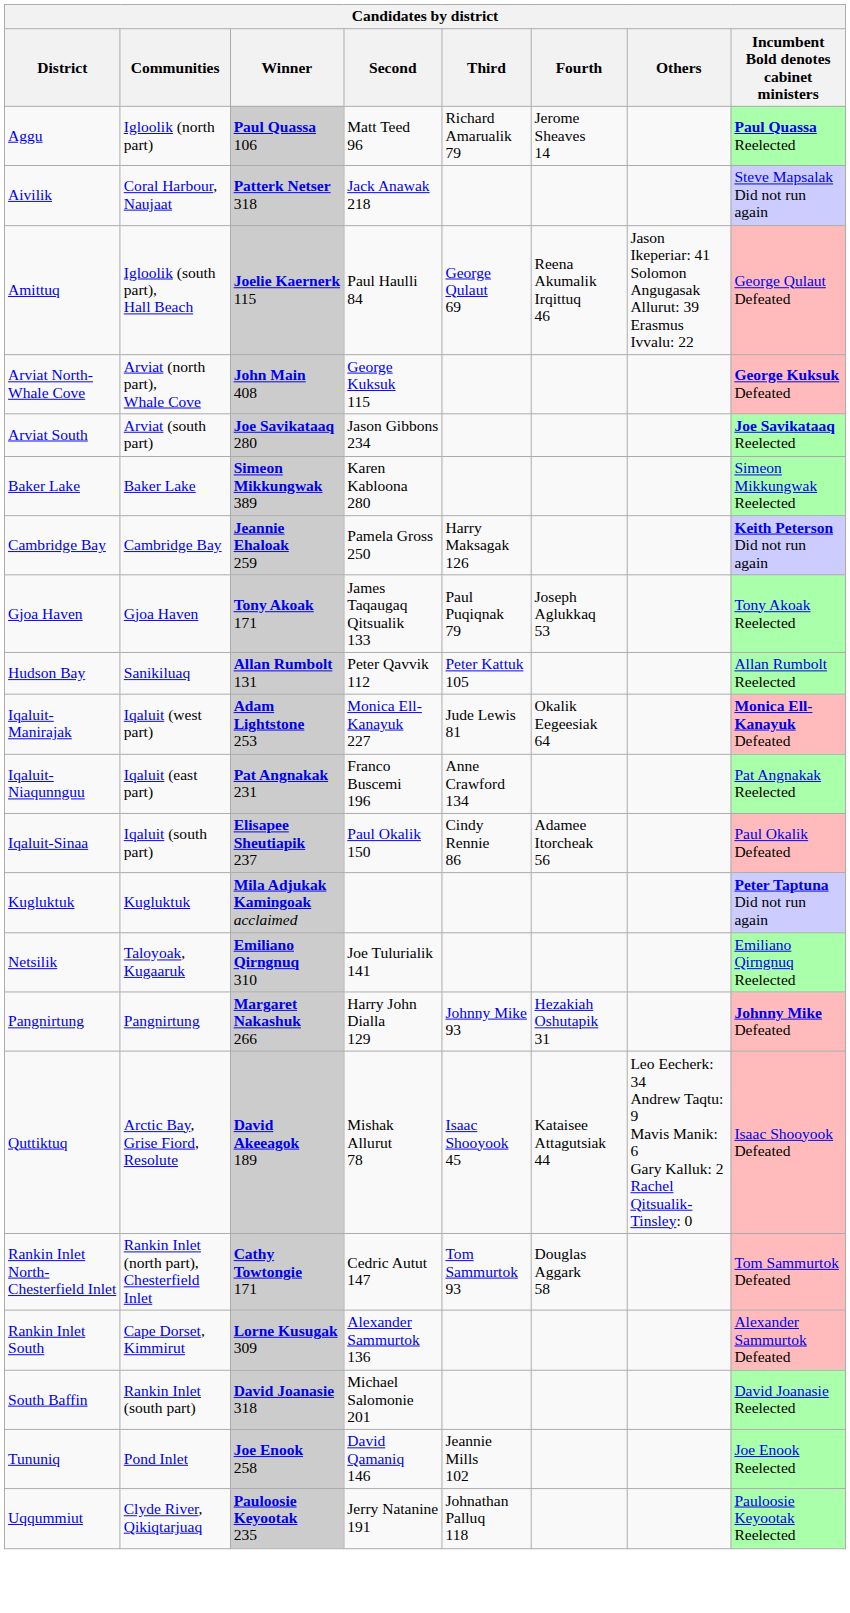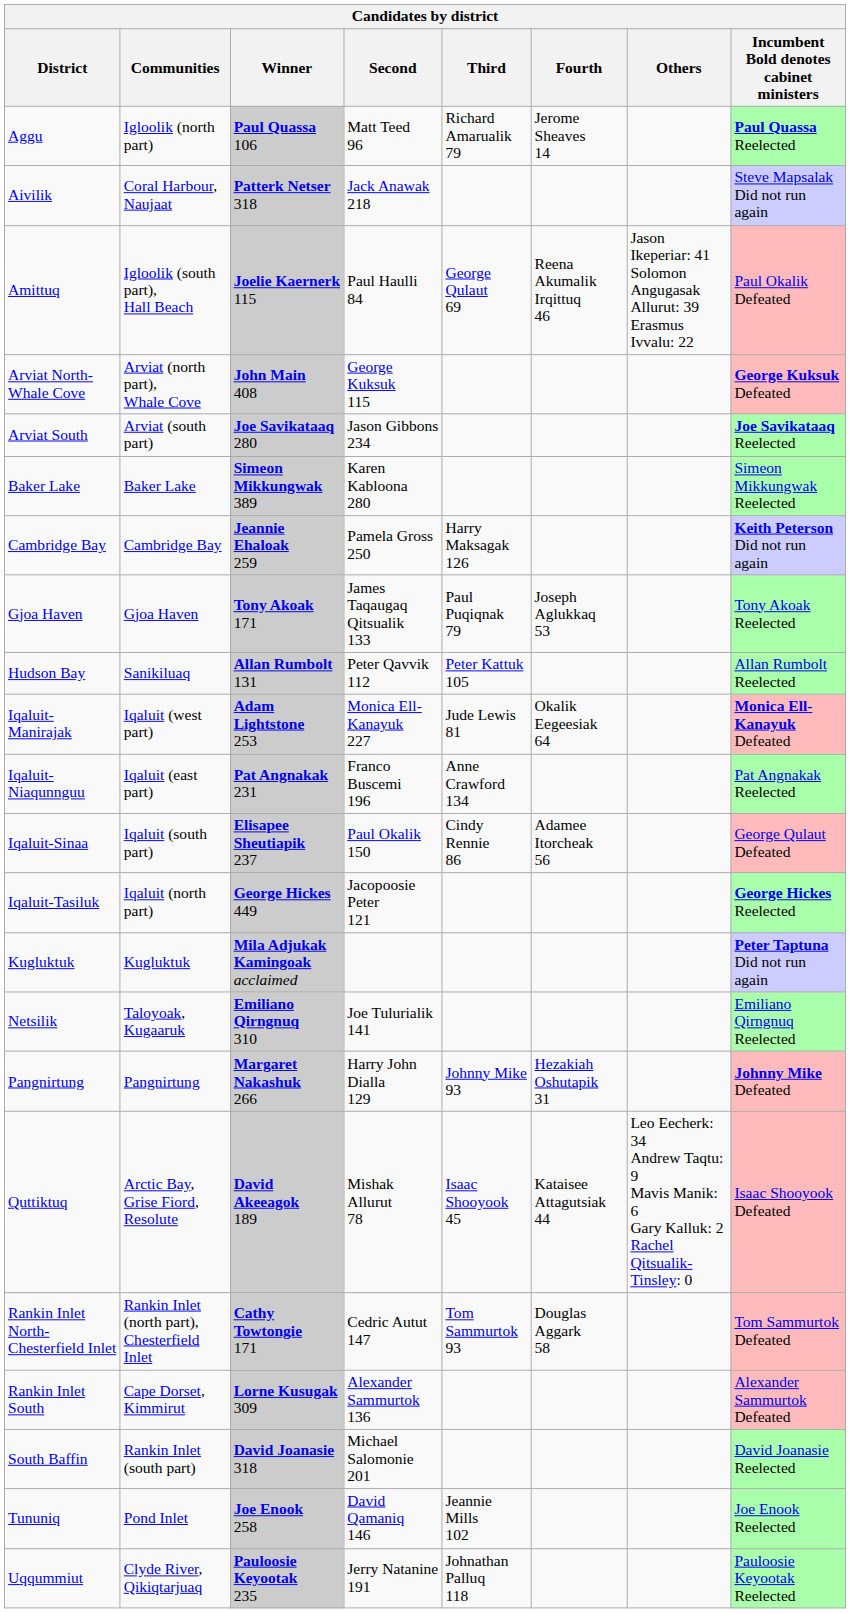 <table class=wikitable>
 <tr>
 <th colspan=8 align=center>Candidates by district</th>
 </tr>
 <tr>
 <th>District</th>
 <th>Communities</th>
 <th>Winner</th>
 <th>Second</th>
 <th>Third</th>
 <th>Fourth</th>
 <th>Others</th>
 <th>Incumbent<br>Bold denotes cabinet ministers</th>
 </tr>
 <tr>
 <td><a href='#'>Aggu</a></td>
 <td><a href='#'>Igloolik</a> (north part)</td>
 <td bgcolor="CCCCCC"><strong><a href='#'>Paul Quassa</a></strong><br>106</td>
 <td>Matt Teed<br>96</td>
 <td>Richard Amarualik<br>79</td>
 <td>Jerome Sheaves<br>14</td>
 <td></td>
 <td bgcolor="AAFFAA"><strong><a href='#'>Paul Quassa</a></strong><br>Reelected</td>
 </tr>
 <tr>
 <td><a href='#'>Aivilik</a></td>
 <td><a href='#'>Coral Harbour</a>,<br><a href='#'>Naujaat</a></td>
 <td bgcolor="CCCCCC"><strong><a href='#'>Patterk Netser</a></strong><br>318</td>
 <td><a href='#'>Jack Anawak</a><br>218</td>
 <td></td>
 <td></td>
 <td></td>
 <td bgcolor="CCCCFF"><a href='#'>Steve Mapsalak</a><br>Did not run again</td>
 </tr>
 <tr>
 <td><a href='#'>Amittuq</a></td>
 <td><a href='#'>Igloolik</a> (south part),<br><a href='#'>Hall Beach</a></td>
 <td bgcolor="CCCCCC"><strong><a href='#'>Joelie Kaernerk</a></strong><br>115</td>
 <td>Paul Haulli<br>84</td>
 <td><a href='#'>George Qulaut</a><br>69</td>
 <td>Reena Akumalik Irqittuq<br>46</td>
 <td>Jason Ikeperiar: 41<br>Solomon Angugasak Allurut: 39<br>Erasmus Ivvalu: 22</td>
-<td bgcolor="FFBBBB"><a href='#'>George Qulaut</a><br>Defeated</td>
+<td bgcolor="FFBBBB"><a href='#'>Paul Okalik</a><br>Defeated</td>
 </tr>
 <tr>
 <td><a href='#'>Arviat North-Whale Cove</a></td>
 <td><a href='#'>Arviat</a> (north part),<br><a href='#'>Whale Cove</a></td>
 <td bgcolor="CCCCCC"><strong><a href='#'>John Main</a></strong><br>408</td>
 <td><a href='#'>George Kuksuk</a><br>115</td>
 <td></td>
 <td></td>
 <td></td>
 <td bgcolor="FFBBBB"><strong><a href='#'>George Kuksuk</a></strong><br>Defeated</td>
 </tr>
 <tr>
 <td><a href='#'>Arviat South</a></td>
 <td><a href='#'>Arviat</a> (south part)</td>
 <td bgcolor="CCCCCC"><strong><a href='#'>Joe Savikataaq</a></strong><br>280</td>
 <td>Jason Gibbons<br>234</td>
 <td></td>
 <td></td>
 <td></td>
 <td bgcolor="AAFFAA"><strong><a href='#'>Joe Savikataaq</a></strong><br>Reelected</td>
 </tr>
 <tr>
 <td><a href='#'>Baker Lake</a></td>
 <td><a href='#'>Baker Lake</a></td>
 <td bgcolor="CCCCCC"><strong><a href='#'>Simeon Mikkungwak</a></strong><br>389</td>
 <td>Karen Kabloona<br>280</td>
 <td></td>
 <td></td>
 <td></td>
 <td bgcolor="AAFFAA"><a href='#'>Simeon Mikkungwak</a><br>Reelected</td>
 </tr>
 <tr>
 <td><a href='#'>Cambridge Bay</a></td>
 <td><a href='#'>Cambridge Bay</a></td>
 <td bgcolor="CCCCCC"><strong><a href='#'>Jeannie Ehaloak</a></strong><br>259</td>
 <td>Pamela Gross<br>250</td>
 <td>Harry Maksagak<br>126</td>
 <td></td>
 <td></td>
 <td bgcolor="CCCCFF"><strong><a href='#'>Keith Peterson</a></strong><br>Did not run again</td>
 </tr>
 <tr>
 <td><a href='#'>Gjoa Haven</a></td>
 <td><a href='#'>Gjoa Haven</a></td>
 <td bgcolor="CCCCCC"><strong><a href='#'>Tony Akoak</a></strong><br>171</td>
 <td>James Taqaugaq Qitsualik<br>133</td>
 <td>Paul Puqiqnak<br>79</td>
 <td>Joseph Aglukkaq<br>53</td>
 <td></td>
 <td bgcolor="AAFFAA"><a href='#'>Tony Akoak</a><br>Reelected</td>
 </tr>
 <tr>
 <td><a href='#'>Hudson Bay</a></td>
 <td><a href='#'>Sanikiluaq</a></td>
 <td bgcolor="CCCCCC"><strong><a href='#'>Allan Rumbolt</a></strong><br>131</td>
 <td>Peter Qavvik<br>112</td>
 <td><a href='#'>Peter Kattuk</a><br>105</td>
 <td></td>
 <td></td>
 <td bgcolor="AAFFAA"><a href='#'>Allan Rumbolt</a><br>Reelected</td>
 </tr>
 <tr>
 <td><a href='#'>Iqaluit-Manirajak</a></td>
 <td><a href='#'>Iqaluit</a> (west part)</td>
 <td bgcolor="CCCCCC"><strong><a href='#'>Adam Lightstone</a></strong><br>253</td>
 <td><a href='#'>Monica Ell-Kanayuk</a><br>227</td>
 <td>Jude Lewis<br>81</td>
 <td>Okalik Eegeesiak<br>64</td>
 <td></td>
 <td bgcolor="FFBBBB"><strong><a href='#'>Monica Ell-Kanayuk</a></strong><br>Defeated</td>
 </tr>
 <tr>
 <td><a href='#'>Iqaluit-Niaqunnguu</a></td>
 <td><a href='#'>Iqaluit</a> (east part)</td>
 <td bgcolor="CCCCCC"><strong><a href='#'>Pat Angnakak</a></strong><br>231</td>
 <td>Franco Buscemi<br>196</td>
 <td>Anne Crawford<br>134</td>
 <td></td>
 <td></td>
 <td bgcolor="AAFFAA"><a href='#'>Pat Angnakak</a><br>Reelected</td>
 </tr>
 <tr>
 <td><a href='#'>Iqaluit-Sinaa</a></td>
 <td><a href='#'>Iqaluit</a> (south part)</td>
 <td bgcolor="CCCCCC"><strong><a href='#'>Elisapee Sheutiapik</a></strong><br>237</td>
 <td><a href='#'>Paul Okalik</a><br>150</td>
 <td>Cindy Rennie<br>86</td>
 <td>Adamee Itorcheak<br>56</td>
 <td></td>
-<td bgcolor="FFBBBB"><a href='#'>Paul Okalik</a><br>Defeated</td>
+<td bgcolor="FFBBBB"><a href='#'>George Qulaut</a><br>Defeated</td>
+</tr>
+<tr>
+<td><a href='#'>Iqaluit-Tasiluk</a></td>
+<td><a href='#'>Iqaluit</a> (north part)</td>
+<td bgcolor="CCCCCC"><strong><a href='#'>George Hickes</a></strong><br>449</td>
+<td>Jacopoosie Peter<br>121</td>
+<td></td>
+<td></td>
+<td></td>
+<td bgcolor="AAFFAA"><strong><a href='#'>George Hickes</a></strong><br>Reelected</td>
 </tr>
 <tr>
 <td><a href='#'>Kugluktuk</a></td>
 <td><a href='#'>Kugluktuk</a></td>
 <td bgcolor="CCCCCC"><strong><a href='#'>Mila Adjukak Kamingoak</a></strong><br><em>acclaimed</em></td>
 <td></td>
 <td></td>
 <td></td>
 <td></td>
 <td bgcolor="CCCCFF"><strong><a href='#'>Peter Taptuna</a></strong><br>Did not run again</td>
 </tr>
 <tr>
 <td><a href='#'>Netsilik</a></td>
 <td><a href='#'>Taloyoak</a>,<br><a href='#'>Kugaaruk</a></td>
 <td bgcolor="CCCCCC"><strong><a href='#'>Emiliano Qirngnuq</a></strong><br>310</td>
 <td>Joe Tulurialik<br>141</td>
 <td></td>
 <td></td>
 <td></td>
 <td bgcolor="AAFFAA"><a href='#'>Emiliano Qirngnuq</a><br>Reelected</td>
 </tr>
 <tr>
 <td><a href='#'>Pangnirtung</a></td>
 <td><a href='#'>Pangnirtung</a></td>
 <td bgcolor="CCCCCC"><strong><a href='#'>Margaret Nakashuk</a></strong><br>266</td>
 <td>Harry John Dialla<br>129</td>
 <td><a href='#'>Johnny Mike</a><br>93</td>
 <td><a href='#'>Hezakiah Oshutapik</a><br>31</td>
 <td></td>
 <td bgcolor="FFBBBB"><strong><a href='#'>Johnny Mike</a></strong><br>Defeated</td>
 </tr>
 <tr>
 <td><a href='#'>Quttiktuq</a></td>
 <td><a href='#'>Arctic Bay</a>,<br><a href='#'>Grise Fiord</a>,<br><a href='#'>Resolute</a></td>
 <td bgcolor="CCCCCC"><strong><a href='#'>David Akeeagok</a></strong><br>189</td>
 <td>Mishak Allurut<br>78</td>
 <td><a href='#'>Isaac Shooyook</a><br>45</td>
 <td>Kataisee Attagutsiak<br>44</td>
 <td>Leo Eecherk: 34<br>Andrew Taqtu: 9<br>Mavis Manik: 6<br>Gary Kalluk: 2<br><a href='#'>Rachel Qitsualik-Tinsley</a>: 0</td>
 <td bgcolor="FFBBBB"><a href='#'>Isaac Shooyook</a><br>Defeated</td>
 </tr>
 <tr>
 <td><a href='#'>Rankin Inlet North-Chesterfield Inlet</a></td>
 <td><a href='#'>Rankin Inlet</a> (north part),<br><a href='#'>Chesterfield Inlet</a></td>
 <td bgcolor="CCCCCC"><strong><a href='#'>Cathy Towtongie</a></strong><br>171</td>
 <td>Cedric Autut<br>147</td>
 <td><a href='#'>Tom Sammurtok</a><br>93</td>
 <td>Douglas Aggark<br>58</td>
 <td></td>
 <td bgcolor="FFBBBB"><a href='#'>Tom Sammurtok</a><br>Defeated</td>
 </tr>
 <tr>
 <td><a href='#'>Rankin Inlet South</a></td>
 <td><a href='#'>Cape Dorset</a>,<br><a href='#'>Kimmirut</a></td>
 <td bgcolor="CCCCCC"><strong><a href='#'>Lorne Kusugak</a></strong><br>309</td>
 <td><a href='#'>Alexander Sammurtok</a><br>136</td>
 <td></td>
 <td></td>
 <td></td>
 <td bgcolor="FFBBBB"><a href='#'>Alexander Sammurtok</a><br>Defeated</td>
 </tr>
 <tr>
 <td><a href='#'>South Baffin</a></td>
 <td><a href='#'>Rankin Inlet</a> (south part)</td>
 <td bgcolor="CCCCCC"><strong><a href='#'>David Joanasie</a></strong><br>318</td>
 <td>Michael Salomonie<br>201</td>
 <td></td>
 <td></td>
 <td></td>
 <td bgcolor="AAFFAA"><a href='#'>David Joanasie</a><br>Reelected</td>
 </tr>
 <tr>
 <td><a href='#'>Tununiq</a></td>
 <td><a href='#'>Pond Inlet</a></td>
 <td bgcolor="CCCCCC"><strong><a href='#'>Joe Enook</a></strong><br>258</td>
 <td><a href='#'>David Qamaniq</a><br>146</td>
 <td>Jeannie Mills<br>102</td>
 <td></td>
 <td></td>
 <td bgcolor="AAFFAA"><a href='#'>Joe Enook</a><br>Reelected</td>
 </tr>
 <tr>
 <td><a href='#'>Uqqummiut</a></td>
 <td><a href='#'>Clyde River</a>,<br><a href='#'>Qikiqtarjuaq</a></td>
 <td bgcolor="CCCCCC"><strong><a href='#'>Pauloosie Keyootak</a></strong><br>235</td>
 <td>Jerry Natanine<br>191</td>
 <td>Johnathan Palluq<br>118</td>
 <td></td>
 <td></td>
 <td bgcolor="AAFFAA"><a href='#'>Pauloosie Keyootak</a><br>Reelected</td>
 </tr>
 </table>
